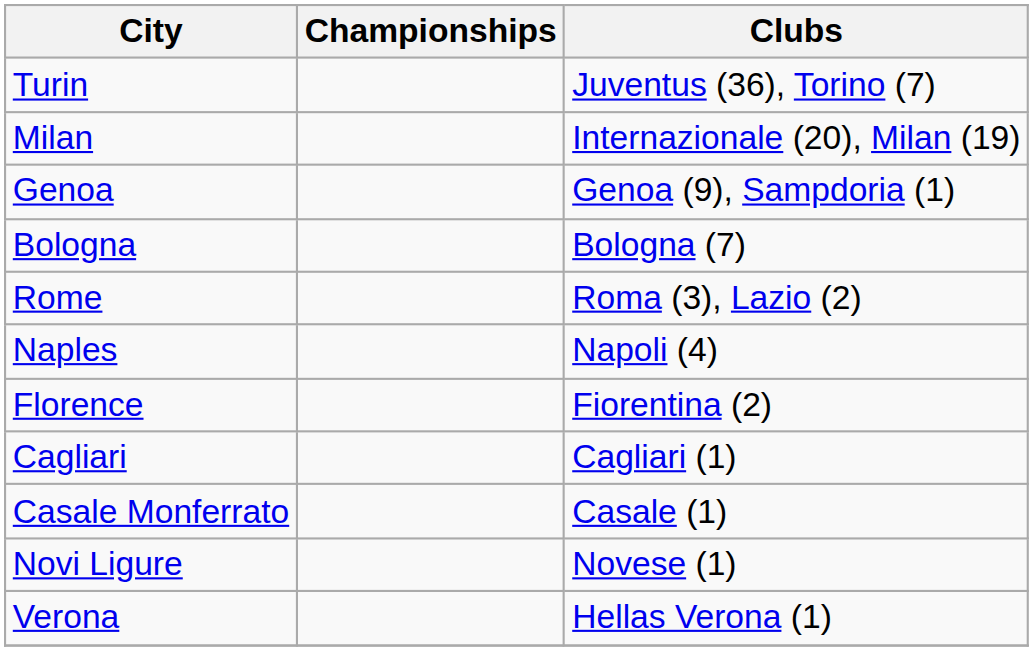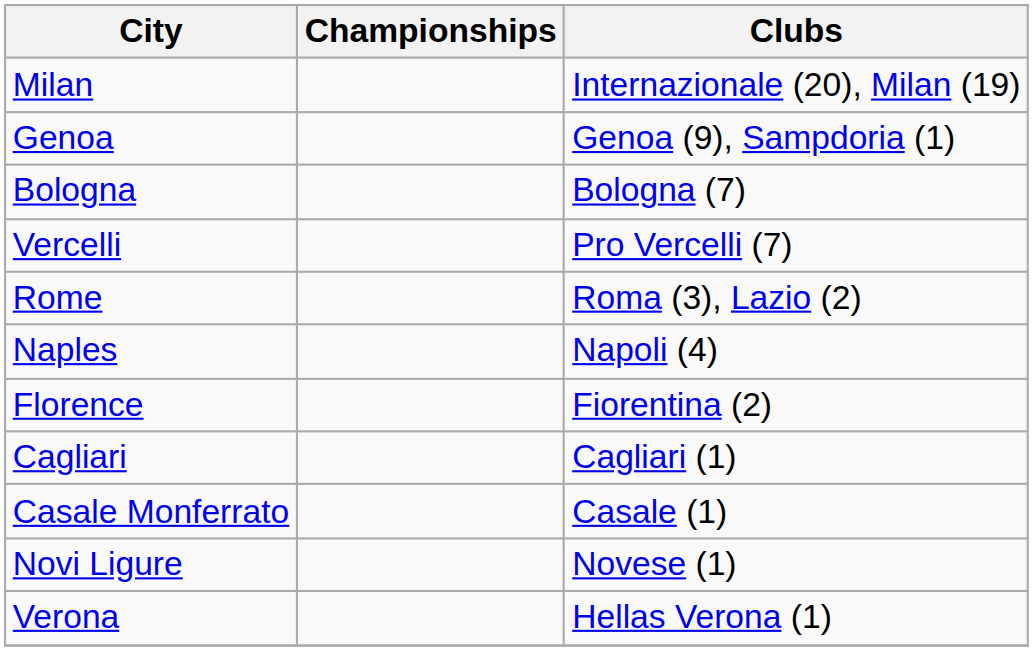 <table class="wikitable">
 <tr>
 <th>City</th>
 <th>Championships</th>
 <th>Clubs</th>
-</tr>
-<tr>
-<td><a href='#'>Turin</a></td>
-<td></td>
-<td><a href='#'>Juventus</a> (36), <a href='#'>Torino</a> (7)</td>
 </tr>
 <tr>
 <td><a href='#'>Milan</a></td>
 <td></td>
 <td><a href='#'>Internazionale</a> (20), <a href='#'>Milan</a> (19)</td>
 </tr>
 <tr>
 <td><a href='#'>Genoa</a></td>
 <td></td>
 <td><a href='#'>Genoa</a> (9), <a href='#'>Sampdoria</a> (1)</td>
 </tr>
 <tr>
 <td><a href='#'>Bologna</a></td>
 <td></td>
 <td><a href='#'>Bologna</a> (7)</td>
+</tr>
+<tr>
+<td><a href='#'>Vercelli</a></td>
+<td></td>
+<td><a href='#'>Pro Vercelli</a> (7)</td>
 </tr>
 <tr>
 <td><a href='#'>Rome</a></td>
 <td></td>
 <td><a href='#'>Roma</a> (3), <a href='#'>Lazio</a> (2)</td>
 </tr>
 <tr>
 <td><a href='#'>Naples</a></td>
 <td></td>
 <td><a href='#'>Napoli</a> (4)</td>
 </tr>
 <tr>
 <td><a href='#'>Florence</a></td>
 <td></td>
 <td><a href='#'>Fiorentina</a> (2)</td>
 </tr>
 <tr>
 <td><a href='#'>Cagliari</a></td>
 <td></td>
 <td><a href='#'>Cagliari</a> (1)</td>
 </tr>
 <tr>
 <td><a href='#'>Casale Monferrato</a></td>
 <td></td>
 <td><a href='#'>Casale</a> (1)</td>
 </tr>
 <tr>
 <td><a href='#'>Novi Ligure</a></td>
 <td></td>
 <td><a href='#'>Novese</a> (1)</td>
 </tr>
 <tr>
 <td><a href='#'>Verona</a></td>
 <td></td>
 <td><a href='#'>Hellas Verona</a> (1)</td>
 </tr>
 <tr>
 </tr>
 </table>
